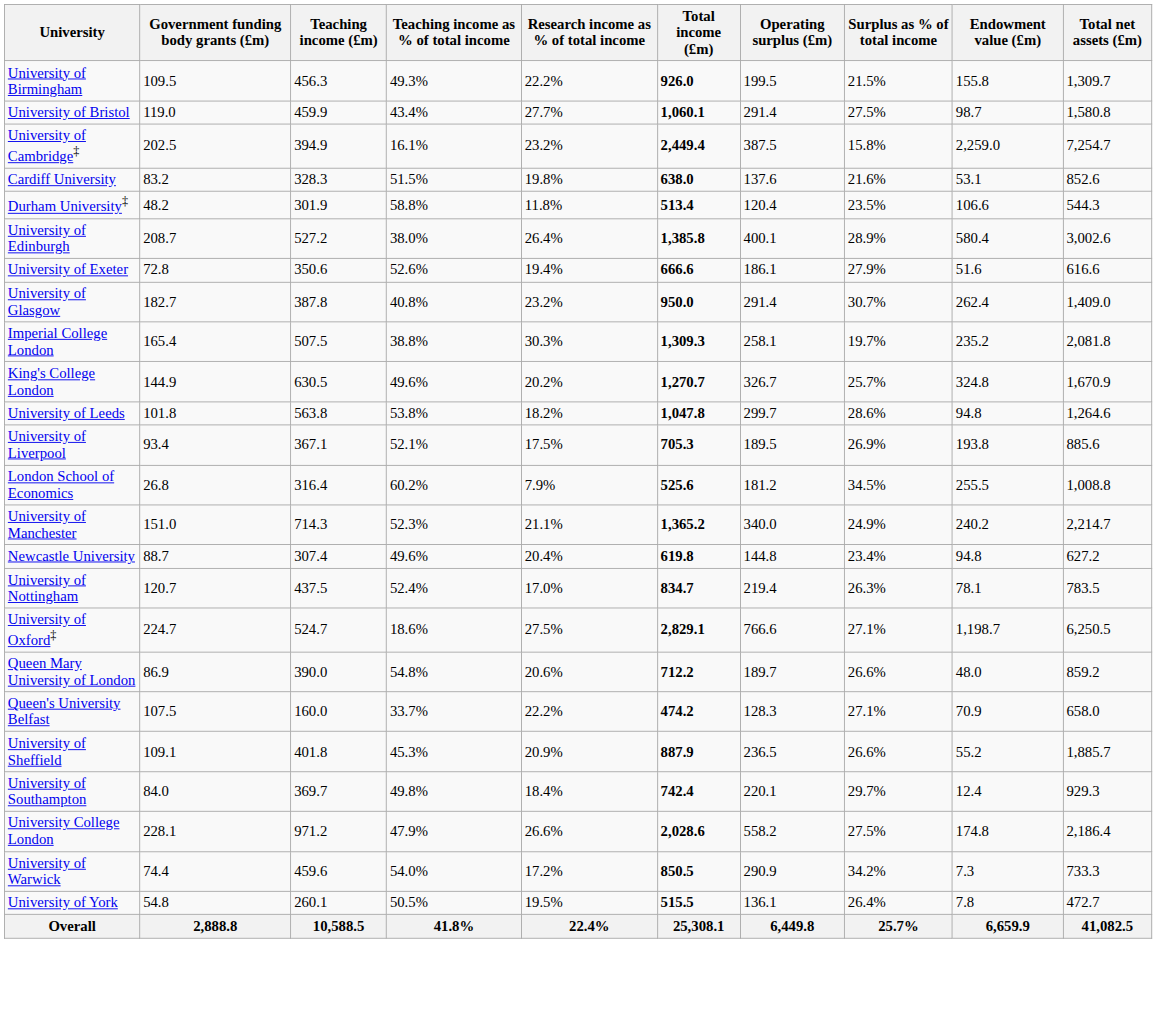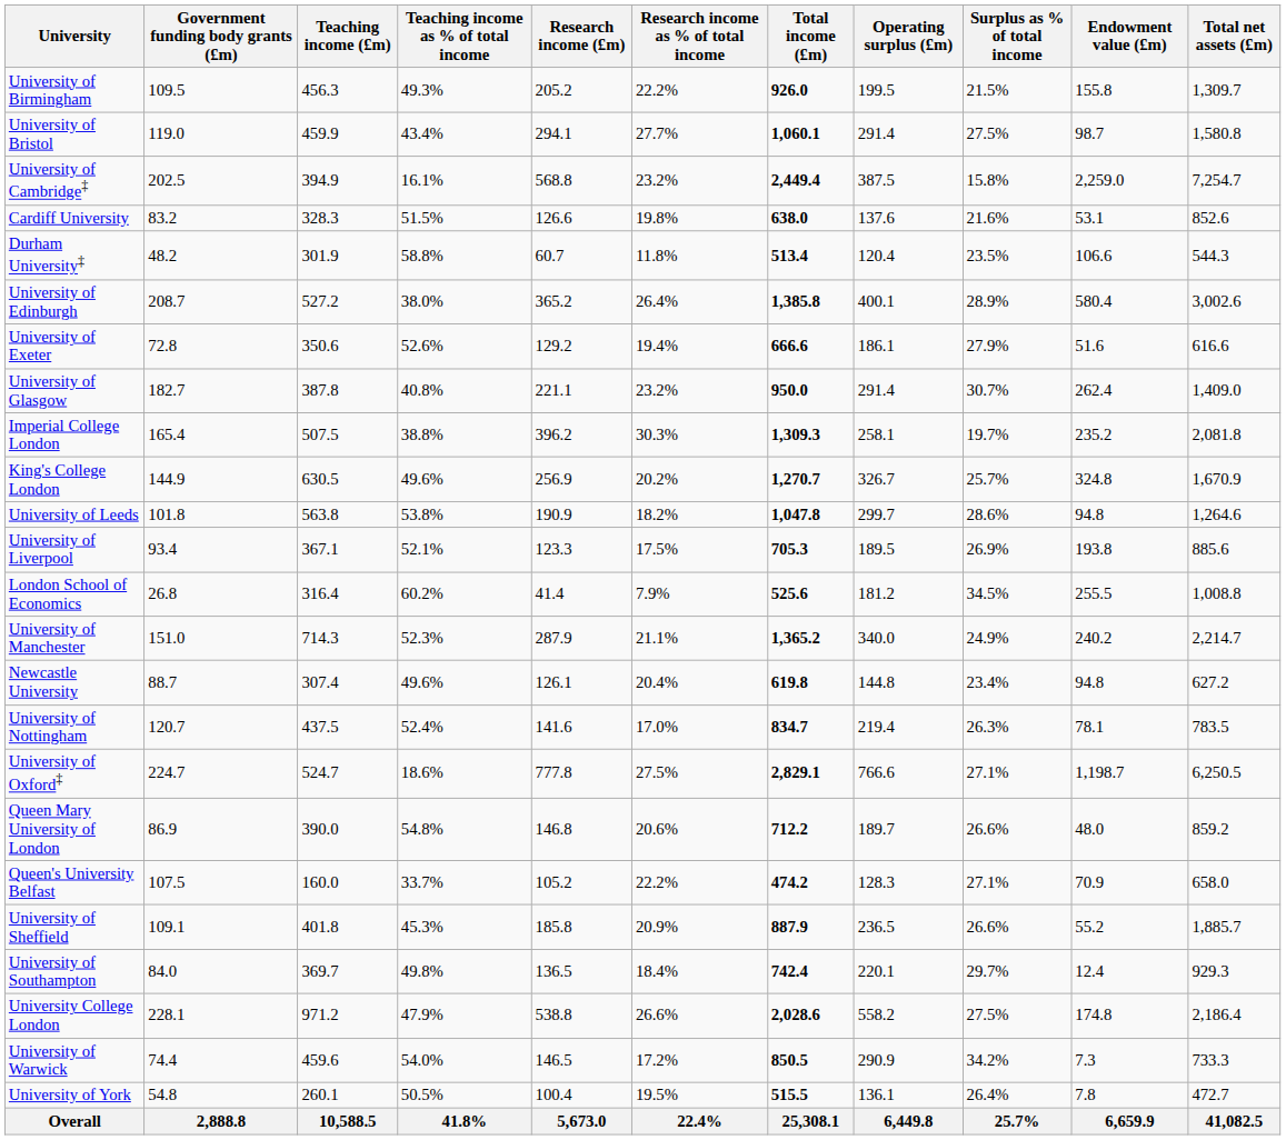 <table class="sortable wikitable">
 <tr>
 <th>University</th>
 <th data-sort-type="number">Government funding body grants (£m)</th>
 <th data-sort-type="number">Teaching income (£m)</th>
 <th data-sort-type="number">Teaching income as % of total income</th>
+<th data-sort-type="number">Research income (£m)</th>
 <th data-sort-type="number">Research income as % of total income</th>
 <th data-sort-type="number">Total income (£m)</th>
 <th data-sort-type="number">Operating surplus (£m)</th>
 <th data-sort-type="number">Surplus as % of total income</th>
 <th data-sort-type="number">Endowment value (£m)</th>
 <th data-sort-type="number">Total net assets (£m)</th>
 </tr>
 <tr>
 <td><a href='#'>University of Birmingham</a></td>
 <td>109.5</td>
 <td>456.3</td>
 <td>49.3%</td>
+<td>205.2</td>
 <td>22.2%</td>
 <td><strong>926.0</strong></td>
 <td>199.5</td>
 <td>21.5%</td>
 <td>155.8</td>
 <td>1,309.7</td>
 </tr>
 <tr>
 <td><a href='#'>University of Bristol</a></td>
 <td>119.0</td>
 <td>459.9</td>
 <td>43.4%</td>
+<td>294.1</td>
 <td>27.7%</td>
 <td><strong>1,060.1</strong></td>
 <td>291.4</td>
 <td>27.5%</td>
 <td>98.7</td>
 <td>1,580.8</td>
 </tr>
 <tr>
 <td><a href='#'>University of Cambridge</a><sup>‡</sup></td>
 <td>202.5</td>
 <td>394.9</td>
 <td>16.1%</td>
+<td>568.8</td>
 <td>23.2%</td>
 <td><strong>2,449.4</strong></td>
 <td>387.5</td>
 <td>15.8%</td>
 <td>2,259.0</td>
 <td>7,254.7</td>
 </tr>
 <tr>
 <td><a href='#'>Cardiff University</a></td>
 <td>83.2</td>
 <td>328.3</td>
 <td>51.5%</td>
+<td>126.6</td>
 <td>19.8%</td>
 <td><strong>638.0</strong></td>
 <td>137.6</td>
 <td>21.6%</td>
 <td>53.1</td>
 <td>852.6</td>
 </tr>
 <tr>
 <td><a href='#'>Durham University</a><sup>‡</sup></td>
 <td>48.2</td>
 <td>301.9</td>
 <td>58.8%</td>
+<td>60.7</td>
 <td>11.8%</td>
 <td><strong>513.4</strong></td>
 <td>120.4</td>
 <td>23.5%</td>
 <td>106.6</td>
 <td>544.3</td>
 </tr>
 <tr>
 <td><a href='#'>University of Edinburgh</a></td>
 <td>208.7</td>
 <td>527.2</td>
 <td>38.0%</td>
+<td>365.2</td>
 <td>26.4%</td>
 <td><strong>1,385.8</strong></td>
 <td>400.1</td>
 <td>28.9%</td>
 <td>580.4</td>
 <td>3,002.6</td>
 </tr>
 <tr>
 <td><a href='#'>University of Exeter</a></td>
 <td>72.8</td>
 <td>350.6</td>
 <td>52.6%</td>
+<td>129.2</td>
 <td>19.4%</td>
 <td><strong>666.6</strong></td>
 <td>186.1</td>
 <td>27.9%</td>
 <td>51.6</td>
 <td>616.6</td>
 </tr>
 <tr>
 <td><a href='#'>University of Glasgow</a></td>
 <td>182.7</td>
 <td>387.8</td>
 <td>40.8%</td>
+<td>221.1</td>
 <td>23.2%</td>
 <td><strong>950.0</strong></td>
 <td>291.4</td>
 <td>30.7%</td>
 <td>262.4</td>
 <td>1,409.0</td>
 </tr>
 <tr>
 <td><a href='#'>Imperial College London</a></td>
 <td>165.4</td>
 <td>507.5</td>
 <td>38.8%</td>
+<td>396.2</td>
 <td>30.3%</td>
 <td><strong>1,309.3</strong></td>
 <td>258.1</td>
 <td>19.7%</td>
 <td>235.2</td>
 <td>2,081.8</td>
 </tr>
 <tr>
 <td><a href='#'>King's College London</a></td>
 <td>144.9</td>
 <td>630.5</td>
 <td>49.6%</td>
+<td>256.9</td>
 <td>20.2%</td>
 <td><strong>1,270.7</strong></td>
 <td>326.7</td>
 <td>25.7%</td>
 <td>324.8</td>
 <td>1,670.9</td>
 </tr>
 <tr>
 <td><a href='#'>University of Leeds</a></td>
 <td>101.8</td>
 <td>563.8</td>
 <td>53.8%</td>
+<td>190.9</td>
 <td>18.2%</td>
 <td><strong>1,047.8</strong></td>
 <td>299.7</td>
 <td>28.6%</td>
 <td>94.8</td>
 <td>1,264.6</td>
 </tr>
 <tr>
 <td><a href='#'>University of Liverpool</a></td>
 <td>93.4</td>
 <td>367.1</td>
 <td>52.1%</td>
+<td>123.3</td>
 <td>17.5%</td>
 <td><strong>705.3</strong></td>
 <td>189.5</td>
 <td>26.9%</td>
 <td>193.8</td>
 <td>885.6</td>
 </tr>
 <tr>
 <td><a href='#'>London School of Economics</a></td>
 <td>26.8</td>
 <td>316.4</td>
 <td>60.2%</td>
+<td>41.4</td>
 <td>7.9%</td>
 <td><strong>525.6</strong></td>
 <td>181.2</td>
 <td>34.5%</td>
 <td>255.5</td>
 <td>1,008.8</td>
 </tr>
 <tr>
 <td><a href='#'>University of Manchester</a></td>
 <td>151.0</td>
 <td>714.3</td>
 <td>52.3%</td>
+<td>287.9</td>
 <td>21.1%</td>
 <td><strong>1,365.2</strong></td>
 <td>340.0</td>
 <td>24.9%</td>
 <td>240.2</td>
 <td>2,214.7</td>
 </tr>
 <tr>
 <td><a href='#'>Newcastle University</a></td>
 <td>88.7</td>
 <td>307.4</td>
 <td>49.6%</td>
+<td>126.1</td>
 <td>20.4%</td>
 <td><strong>619.8</strong></td>
 <td>144.8</td>
 <td>23.4%</td>
 <td>94.8</td>
 <td>627.2</td>
 </tr>
 <tr>
 <td><a href='#'>University of Nottingham</a></td>
 <td>120.7</td>
 <td>437.5</td>
 <td>52.4%</td>
+<td>141.6</td>
 <td>17.0%</td>
 <td><strong>834.7</strong></td>
 <td>219.4</td>
 <td>26.3%</td>
 <td>78.1</td>
 <td>783.5</td>
 </tr>
 <tr>
 <td><a href='#'>University of Oxford</a><sup>‡</sup></td>
 <td>224.7</td>
 <td>524.7</td>
 <td>18.6%</td>
+<td>777.8</td>
 <td>27.5%</td>
 <td><strong>2,829.1</strong></td>
 <td>766.6</td>
 <td>27.1%</td>
 <td>1,198.7</td>
 <td>6,250.5</td>
 </tr>
 <tr>
 <td><a href='#'>Queen Mary University of London</a></td>
 <td>86.9</td>
 <td>390.0</td>
 <td>54.8%</td>
+<td>146.8</td>
 <td>20.6%</td>
 <td><strong>712.2</strong></td>
 <td>189.7</td>
 <td>26.6%</td>
 <td>48.0</td>
 <td>859.2</td>
 </tr>
 <tr>
 <td><a href='#'>Queen's University Belfast</a></td>
 <td>107.5</td>
 <td>160.0</td>
 <td>33.7%</td>
+<td>105.2</td>
 <td>22.2%</td>
 <td><strong>474.2</strong></td>
 <td>128.3</td>
 <td>27.1%</td>
 <td>70.9</td>
 <td>658.0</td>
 </tr>
 <tr>
 <td><a href='#'>University of Sheffield</a></td>
 <td>109.1</td>
 <td>401.8</td>
 <td>45.3%</td>
+<td>185.8</td>
 <td>20.9%</td>
 <td><strong>887.9</strong></td>
 <td>236.5</td>
 <td>26.6%</td>
 <td>55.2</td>
 <td>1,885.7</td>
 </tr>
 <tr>
 <td><a href='#'>University of Southampton</a></td>
 <td>84.0</td>
 <td>369.7</td>
 <td>49.8%</td>
+<td>136.5</td>
 <td>18.4%</td>
 <td><strong>742.4</strong></td>
 <td>220.1</td>
 <td>29.7%</td>
 <td>12.4</td>
 <td>929.3</td>
 </tr>
 <tr>
 <td><a href='#'>University College London</a></td>
 <td>228.1</td>
 <td>971.2</td>
 <td>47.9%</td>
+<td>538.8</td>
 <td>26.6%</td>
 <td><strong>2,028.6</strong></td>
 <td>558.2</td>
 <td>27.5%</td>
 <td>174.8</td>
 <td>2,186.4</td>
 </tr>
 <tr>
 <td><a href='#'>University of Warwick</a></td>
 <td>74.4</td>
 <td>459.6</td>
 <td>54.0%</td>
+<td>146.5</td>
 <td>17.2%</td>
 <td><strong>850.5</strong></td>
 <td>290.9</td>
 <td>34.2%</td>
 <td>7.3</td>
 <td>733.3</td>
 </tr>
 <tr>
 <td><a href='#'>University of York</a></td>
 <td>54.8</td>
 <td>260.1</td>
 <td>50.5%</td>
+<td>100.4</td>
 <td>19.5%</td>
 <td><strong>515.5</strong></td>
 <td>136.1</td>
 <td>26.4%</td>
 <td>7.8</td>
 <td>472.7</td>
 </tr>
 <tr>
 <th>Overall</th>
 <th>2,888.8</th>
 <th>10,588.5</th>
 <th>41.8%</th>
+<th>5,673.0</th>
 <th>22.4%</th>
 <th><strong>25,308.1</strong></th>
 <th>6,449.8</th>
 <th>25.7%</th>
 <th>6,659.9</th>
 <th>41,082.5</th>
 </tr>
 </table>
